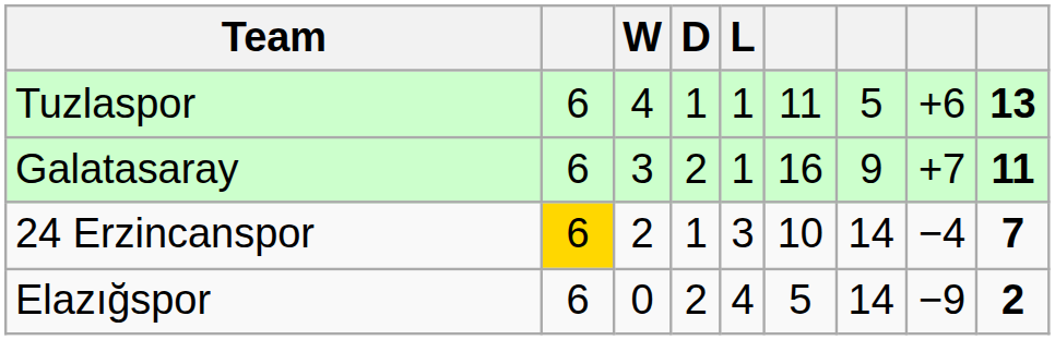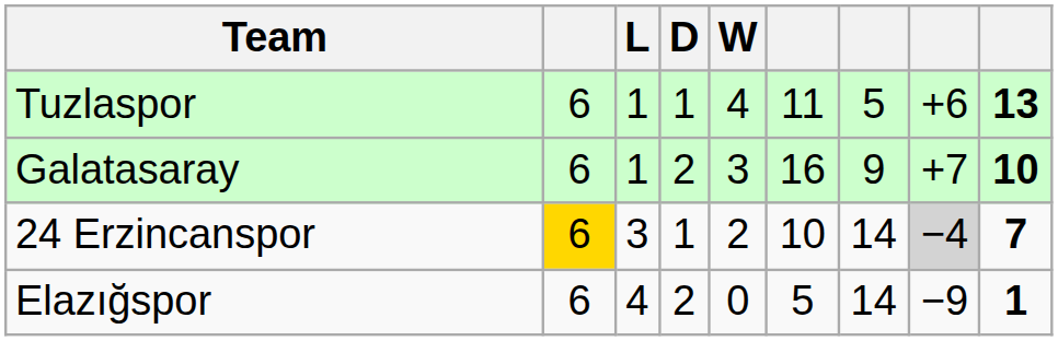 <table class="wikitable" style="text-align: center;">
 <tr>
 <th width=200>Team</th>
 <th width=20></th>
+<th>L</th>
+<th>D</th>
 <th>W</th>
-<th>D</th>
-<th>L</th>
 <th width=20></th>
 <th width=20></th>
 <th width=20></th>
 <th width=20></th>
 </tr>
 <tr style="background:#cfc;">
 <td align=left>Tuzlaspor</td>
 <td>6</td>
-<td>4</td>
 <td>1</td>
 <td>1</td>
+<td>4</td>
 <td>11</td>
 <td>5</td>
 <td>+6</td>
 <td><strong>13</strong></td>
 </tr>
 <tr style="background:#cfc;">
 <td align=left>Galatasaray</td>
 <td>6</td>
+<td>1</td>
+<td>2</td>
 <td>3</td>
-<td>2</td>
-<td>1</td>
 <td>16</td>
 <td>9</td>
 <td>+7</td>
-<td><strong>11</strong></td>
+<td><strong>10</strong></td>
 </tr>
 <tr>
 <td align=left>24 Erzincanspor</td>
 <td style="background: gold;">6</td>
+<td>3</td>
+<td>1</td>
 <td>2</td>
-<td>1</td>
-<td>3</td>
 <td>10</td>
 <td>14</td>
-<td>−4</td>
+<td style="background: lightgrey;">−4</td>
 <td><strong>7</strong></td>
 </tr>
 <tr>
 <td align=left>Elazığspor</td>
 <td>6</td>
+<td>4</td>
+<td>2</td>
 <td>0</td>
-<td>2</td>
-<td>4</td>
 <td>5</td>
 <td>14</td>
 <td>−9</td>
-<td><strong>2</strong></td>
+<td><strong>1</strong></td>
 </tr>
 </table>
